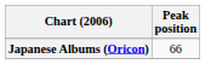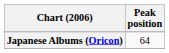 <table class="wikitable sortable plainrowheaders">
 <tr>
 <th>Chart (2006)</th>
 <th>Peak<br>position</th>
 </tr>
 <tr>
 </tr>
 <tr>
 </tr>
 <tr>
 </tr>
 <tr>
 <th scope="row">Japanese Albums (<a href='#'>Oricon</a>)</th>
-<td align="center">66</td>
+<td align="center">64</td>
 </tr>
 <tr>
 </tr>
 <tr>
 </tr>
 </table>
